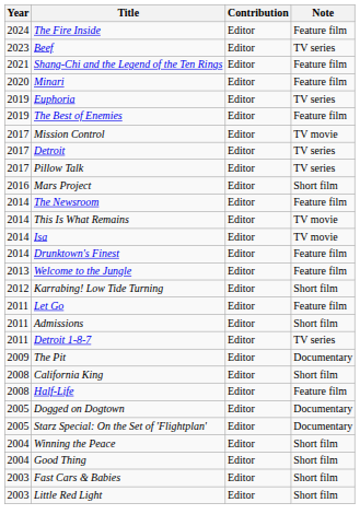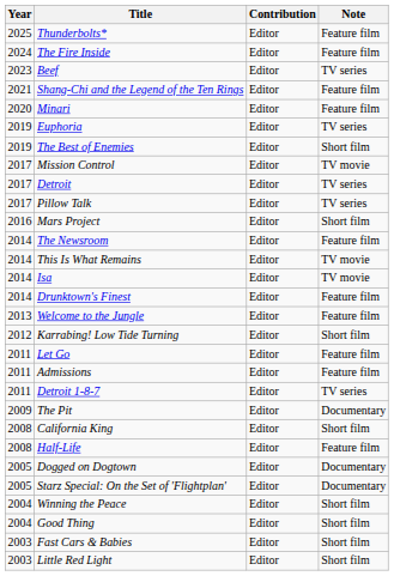 <table class="wikitable sortable">
 <tr>
 <th>Year</th>
 <th>Title</th>
 <th>Contribution</th>
 <th>Note</th>
+</tr>
+<tr>
+<td>2025</td>
+<td><em><a href='#'>Thunderbolts*</a></em></td>
+<td>Editor</td>
+<td>Feature film</td>
 </tr>
 <tr>
 <td>2024</td>
 <td><em><a href='#'>The Fire Inside</a></em></td>
 <td>Editor</td>
 <td>Feature film</td>
 </tr>
 <tr>
 <td>2023</td>
 <td><em><a href='#'>Beef</a></em></td>
 <td>Editor</td>
 <td>TV series</td>
 </tr>
 <tr>
 <td>2021</td>
 <td><em><a href='#'>Shang-Chi and the Legend of the Ten Rings</a></em></td>
 <td>Editor</td>
 <td>Feature film</td>
 </tr>
 <tr>
 <td>2020</td>
 <td><em><a href='#'>Minari</a></em></td>
 <td>Editor</td>
 <td>Feature film</td>
 </tr>
 <tr>
 <td>2019</td>
 <td><em><a href='#'>Euphoria</a></em></td>
 <td>Editor</td>
 <td>TV series</td>
 </tr>
 <tr>
 <td>2019</td>
 <td><em><a href='#'>The Best of Enemies</a></em></td>
 <td>Editor</td>
-<td>Feature film</td>
+<td>Short film</td>
 </tr>
 <tr>
 <td>2017</td>
 <td><em>Mission Control</em></td>
 <td>Editor</td>
 <td>TV movie</td>
 </tr>
 <tr>
 <td>2017</td>
 <td><em><a href='#'>Detroit</a></em></td>
 <td>Editor</td>
 <td>TV series</td>
 </tr>
 <tr>
 <td>2017</td>
 <td><em>Pillow Talk</em></td>
 <td>Editor</td>
 <td>TV series</td>
 </tr>
 <tr>
 <td>2016</td>
 <td><em>Mars Project</em></td>
 <td>Editor</td>
 <td>Short film</td>
 </tr>
 <tr>
 <td>2014</td>
 <td><em><a href='#'>The Newsroom</a></em></td>
 <td>Editor</td>
 <td>Feature film</td>
 </tr>
 <tr>
 <td>2014</td>
 <td><em>This Is What Remains</em></td>
 <td>Editor</td>
 <td>TV movie</td>
 </tr>
 <tr>
 <td>2014</td>
 <td><em><a href='#'>Isa</a></em></td>
 <td>Editor</td>
 <td>TV movie</td>
 </tr>
 <tr>
 <td>2014</td>
 <td><em><a href='#'>Drunktown's Finest</a></em></td>
 <td>Editor</td>
 <td>Feature film</td>
 </tr>
 <tr>
 <td>2013</td>
 <td><em><a href='#'>Welcome to the Jungle</a></em></td>
 <td>Editor</td>
 <td>Feature film</td>
 </tr>
 <tr>
 <td>2012</td>
 <td><em>Karrabing! Low Tide Turning</em></td>
 <td>Editor</td>
 <td>Short film</td>
 </tr>
 <tr>
 <td>2011</td>
 <td><em><a href='#'>Let Go</a></em></td>
 <td>Editor</td>
 <td>Feature film</td>
 </tr>
 <tr>
 <td>2011</td>
 <td><em>Admissions</em></td>
 <td>Editor</td>
-<td>Short film</td>
+<td>Feature film</td>
 </tr>
 <tr>
 <td>2011</td>
 <td><em><a href='#'>Detroit 1-8-7</a></em></td>
 <td>Editor</td>
 <td>TV series</td>
 </tr>
 <tr>
 <td>2009</td>
 <td><em>The Pit</em></td>
 <td>Editor</td>
 <td>Documentary</td>
 </tr>
 <tr>
 <td>2008</td>
 <td><em>California King</em></td>
 <td>Editor</td>
 <td>Short film</td>
 </tr>
 <tr>
 <td>2008</td>
 <td><em><a href='#'>Half-Life</a></em></td>
 <td>Editor</td>
 <td>Feature film</td>
 </tr>
 <tr>
 <td>2005</td>
 <td><em>Dogged on Dogtown</em></td>
 <td>Editor</td>
 <td>Documentary</td>
 </tr>
 <tr>
 <td>2005</td>
 <td><em>Starz Special: On the Set of 'Flightplan' </em></td>
 <td>Editor</td>
 <td>Documentary</td>
 </tr>
 <tr>
 <td>2004</td>
 <td><em>Winning the Peace</em></td>
 <td>Editor</td>
 <td>Short film</td>
 </tr>
 <tr>
 <td>2004</td>
 <td><em>Good Thing</em></td>
 <td>Editor</td>
 <td>Short film</td>
 </tr>
 <tr>
 <td>2003</td>
 <td><em>Fast Cars & Babies</em></td>
 <td>Editor</td>
 <td>Short film</td>
 </tr>
 <tr>
 <td>2003</td>
 <td><em>Little Red Light</em></td>
 <td>Editor</td>
 <td>Short film</td>
 </tr>
 </table>
